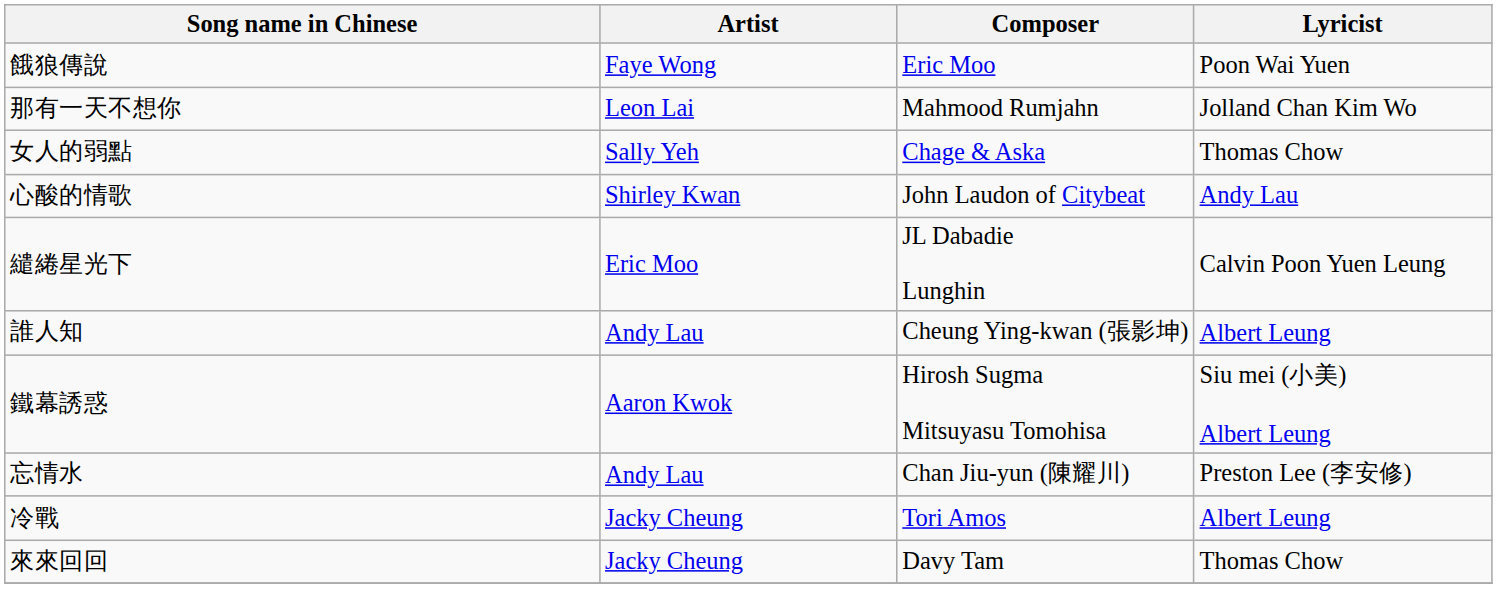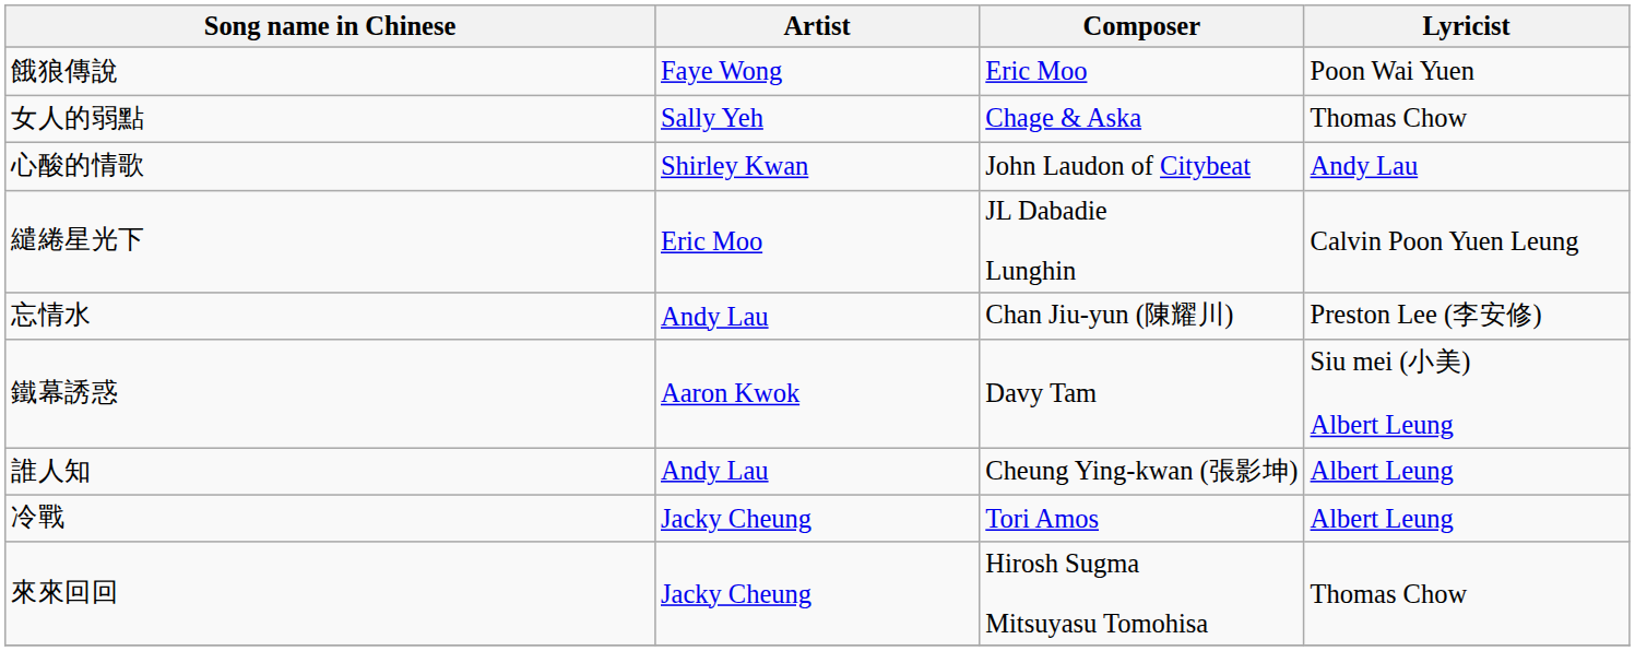 <table class="wikitable">
 <tr>
 <th width=40%>Song name in Chinese</th>
 <th width=20%>Artist</th>
 <th width=20%>Composer</th>
 <th width=20%>Lyricist</th>
 </tr>
 <tr>
 <td>餓狼傳說</td>
 <td><a href='#'>Faye Wong</a></td>
 <td><a href='#'>Eric Moo</a></td>
 <td>Poon Wai Yuen</td>
-</tr>
-<tr>
-<td>那有一天不想你</td>
-<td><a href='#'>Leon Lai</a></td>
-<td>Mahmood Rumjahn</td>
-<td>Jolland Chan Kim Wo</td>
 </tr>
 <tr>
 <td>女人的弱點</td>
 <td><a href='#'>Sally Yeh</a></td>
 <td><a href='#'>Chage & Aska</a></td>
 <td>Thomas Chow</td>
 </tr>
 <tr>
 <td>心酸的情歌</td>
 <td><a href='#'>Shirley Kwan</a></td>
 <td>John Laudon of <a href='#'>Citybeat</a></td>
 <td><a href='#'>Andy Lau</a></td>
 </tr>
 <tr>
 <td>繾綣星光下</td>
 <td><a href='#'>Eric Moo</a></td>
 <td>JL Dabadie<br><br>Lunghin</td>
 <td>Calvin Poon Yuen Leung</td>
 </tr>
 <tr>
+<td>忘情水</td>
+<td><a href='#'>Andy Lau</a></td>
+<td>Chan Jiu-yun (陳耀川)</td>
+<td>Preston Lee (李安修)</td>
+</tr>
+<tr>
+<td>鐵幕誘惑</td>
+<td><a href='#'>Aaron Kwok</a></td>
+<td>Davy Tam</td>
+<td>Siu mei (小美)<br><br><a href='#'>Albert Leung</a></td>
+</tr>
+<tr>
 <td>誰人知</td>
 <td><a href='#'>Andy Lau</a></td>
 <td>Cheung Ying-kwan (張影坤)</td>
 <td><a href='#'>Albert Leung</a></td>
-</tr>
-<tr>
-<td>鐵幕誘惑</td>
-<td><a href='#'>Aaron Kwok</a></td>
-<td>Hirosh Sugma<br><br>Mitsuyasu Tomohisa</td>
-<td>Siu mei (小美)<br><br><a href='#'>Albert Leung</a></td>
-</tr>
-<tr>
-<td>忘情水</td>
-<td><a href='#'>Andy Lau</a></td>
-<td>Chan Jiu-yun (陳耀川)</td>
-<td>Preston Lee (李安修)</td>
 </tr>
 <tr>
 <td>冷戰</td>
 <td><a href='#'>Jacky Cheung</a></td>
 <td><a href='#'>Tori Amos</a></td>
 <td><a href='#'>Albert Leung</a></td>
 </tr>
 <tr>
 <td>來來回回</td>
 <td><a href='#'>Jacky Cheung</a></td>
-<td>Davy Tam</td>
+<td>Hirosh Sugma<br><br>Mitsuyasu Tomohisa</td>
 <td>Thomas Chow</td>
 </tr>
 <tr>
 </tr>
 </table>
